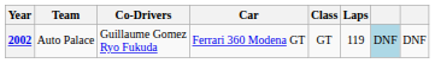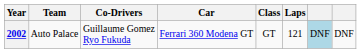 <table class="wikitable" style="font-size:90%">
 <tr>
 <th>Year</th>
 <th>Team</th>
 <th>Co-Drivers</th>
 <th>Car</th>
 <th>Class</th>
 <th>Laps</th>
 <th></th>
 <th></th>
 </tr>
 <tr align="center">
 <th><a href='#'>2002</a></th>
 <td align="left"> Auto Palace</td>
 <td align="left"> Guillaume Gomez<br> <a href='#'>Ryo Fukuda</a></td>
 <td align="left"><a href='#'>Ferrari 360 Modena</a> GT</td>
 <td>GT</td>
-<td>119</td>
+<td>121</td>
 <td style="background: lightblue;">DNF</td>
 <td>DNF</td>
 </tr>
 </table>
